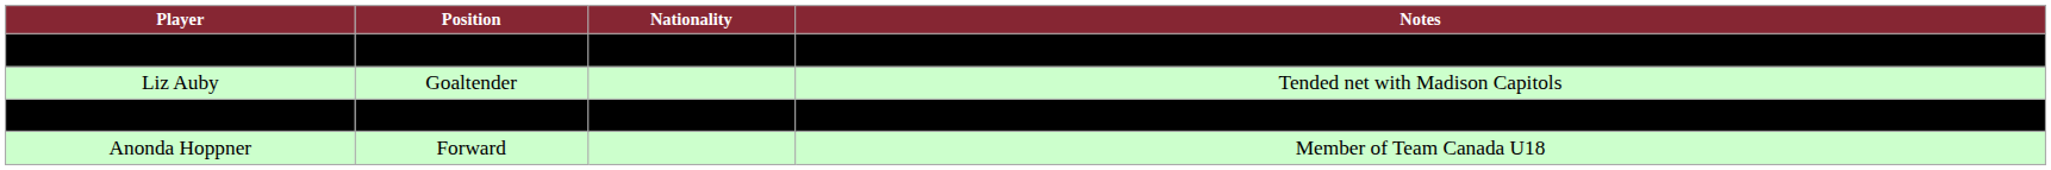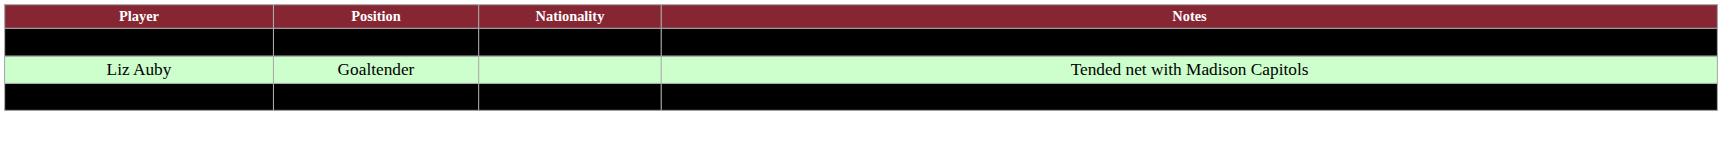 <table class="wikitable" width="80%">
 <tr align="center"  style="background:#862633;color:white; font-size:smaller;">
 <td><strong>Player</strong></td>
 <td><strong>Position</strong></td>
 <td><strong>Nationality</strong></td>
 <td><strong>Notes</strong></td>
 </tr>
 <tr align="center" bgcolor=" ">
 <td>Livi Altman</td>
 <td>Defense</td>
 <td></td>
-<td><strong>Bronze Medalist at 2014 Olympice with Swiss National Team</strong></td>
+<td>Bronze Medalist at 2014 Olympice with Swiss National Team</td>
 </tr>
 <tr align="center" bgcolor="#ccffcc">
 <td>Liz Auby</td>
 <td>Goaltender</td>
 <td></td>
 <td>Tended net with Madison Capitols</td>
 </tr>
 <tr align="center" bgcolor=" ">
 <td>Bailey Bennett</td>
 <td>Forward</td>
 <td></td>
 <td>Attended North American Hockey Academy</td>
 </tr>
-<tr align="center" bgcolor="#ccffcc">
-<td>Anonda Hoppner</td>
-<td>Forward</td>
-<td></td>
-<td>Member of Team Canada U18</td>
-</tr>
 </table>
